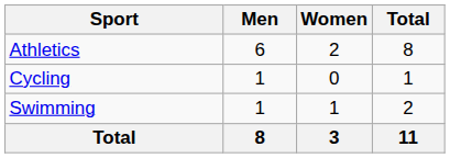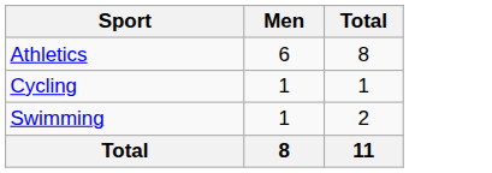 <table class="wikitable sortable" style="text-align:center;">
 <tr>
 <th width=180>Sport</th>
 <th width=55>Men</th>
-<th width=55>Women</th>
 <th width=55>Total</th>
 </tr>
 <tr>
 <td align=left><a href='#'>Athletics</a></td>
 <td>6</td>
-<td>2</td>
 <td>8</td>
 </tr>
 <tr>
 <td align=left><a href='#'>Cycling</a></td>
 <td>1</td>
-<td>0</td>
 <td>1</td>
 </tr>
 <tr>
 <td align=left><a href='#'>Swimming</a></td>
-<td>1</td>
 <td>1</td>
 <td>2</td>
 </tr>
 <tr>
 <th>Total</th>
 <th>8</th>
-<th>3</th>
 <th>11</th>
 </tr>
 </table>
